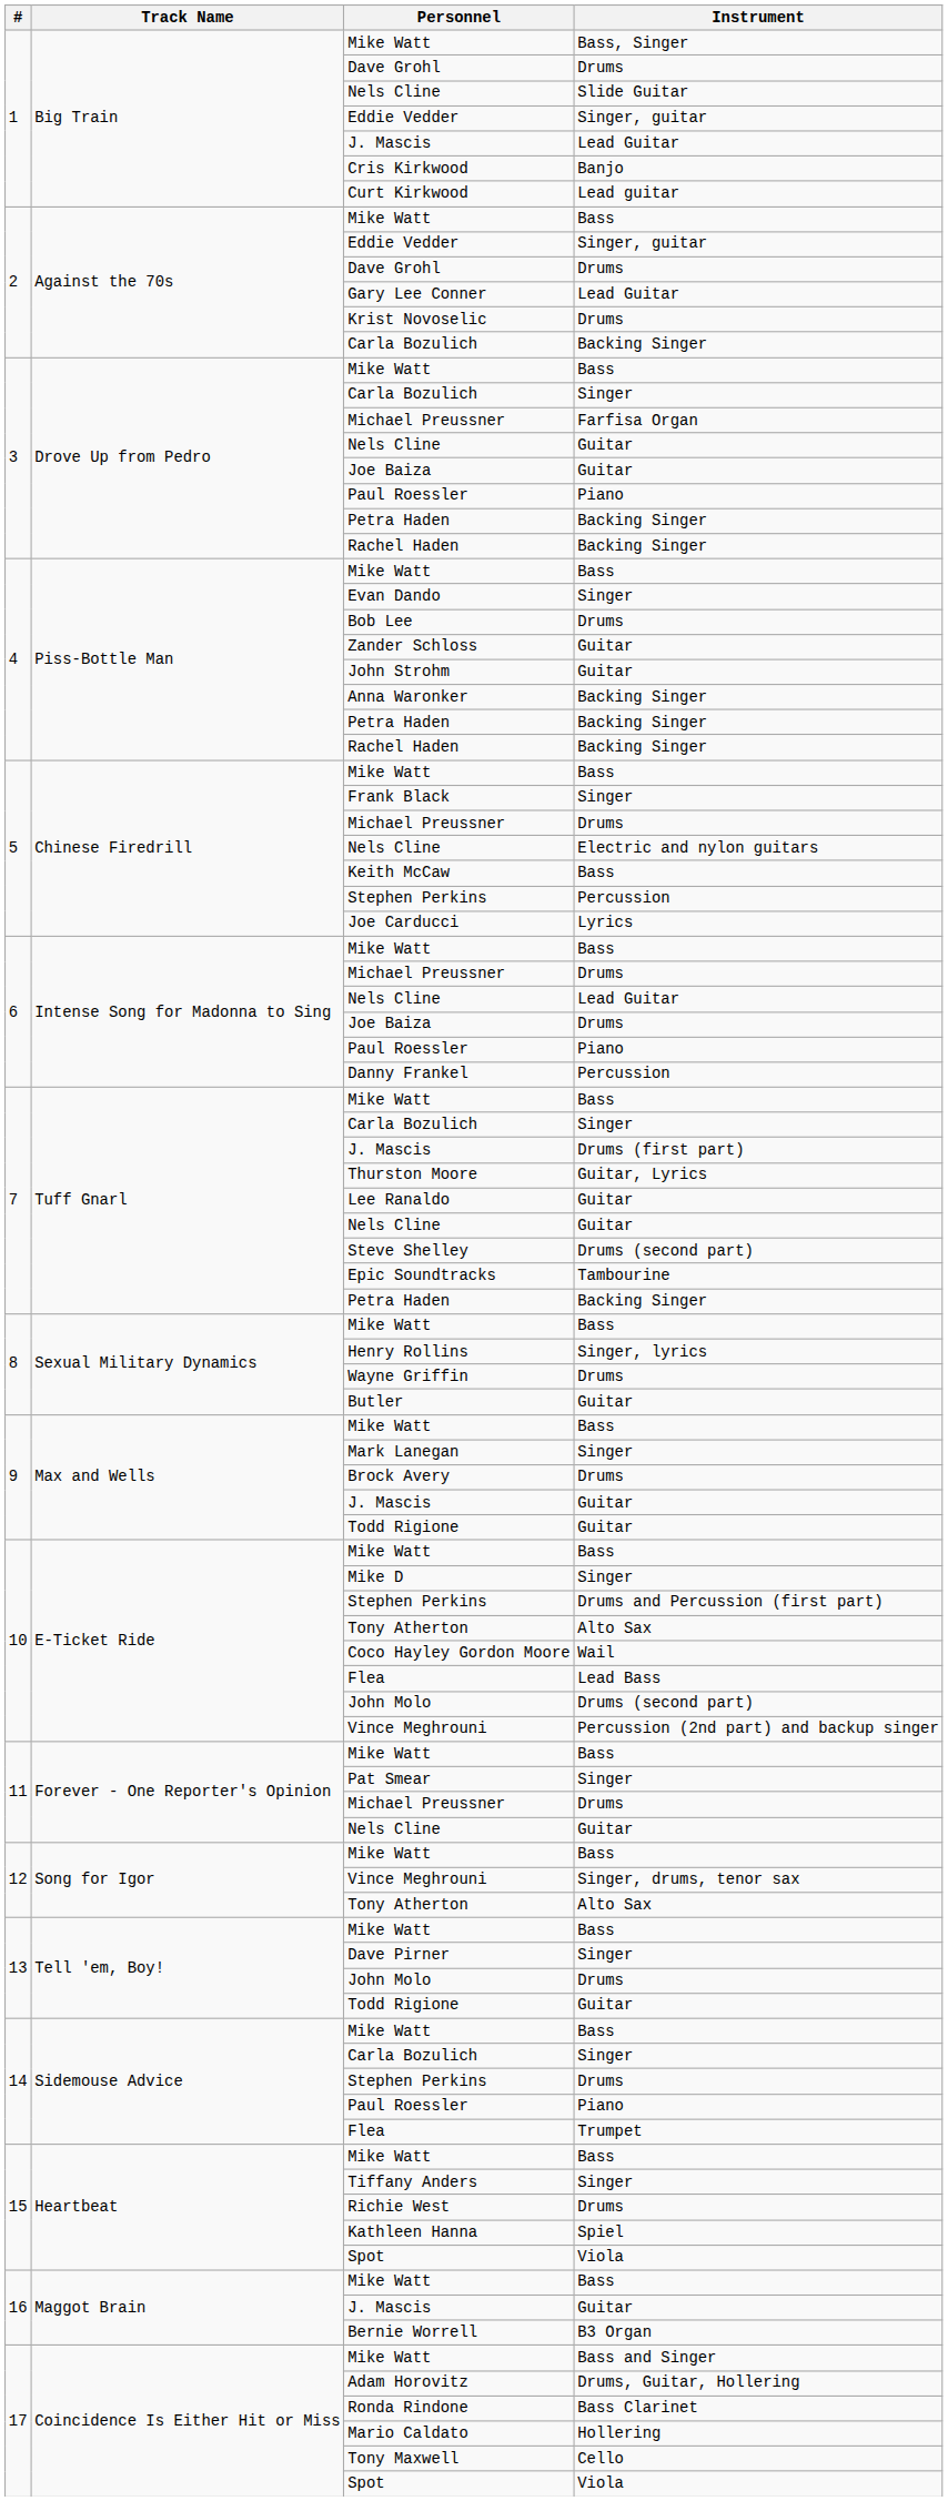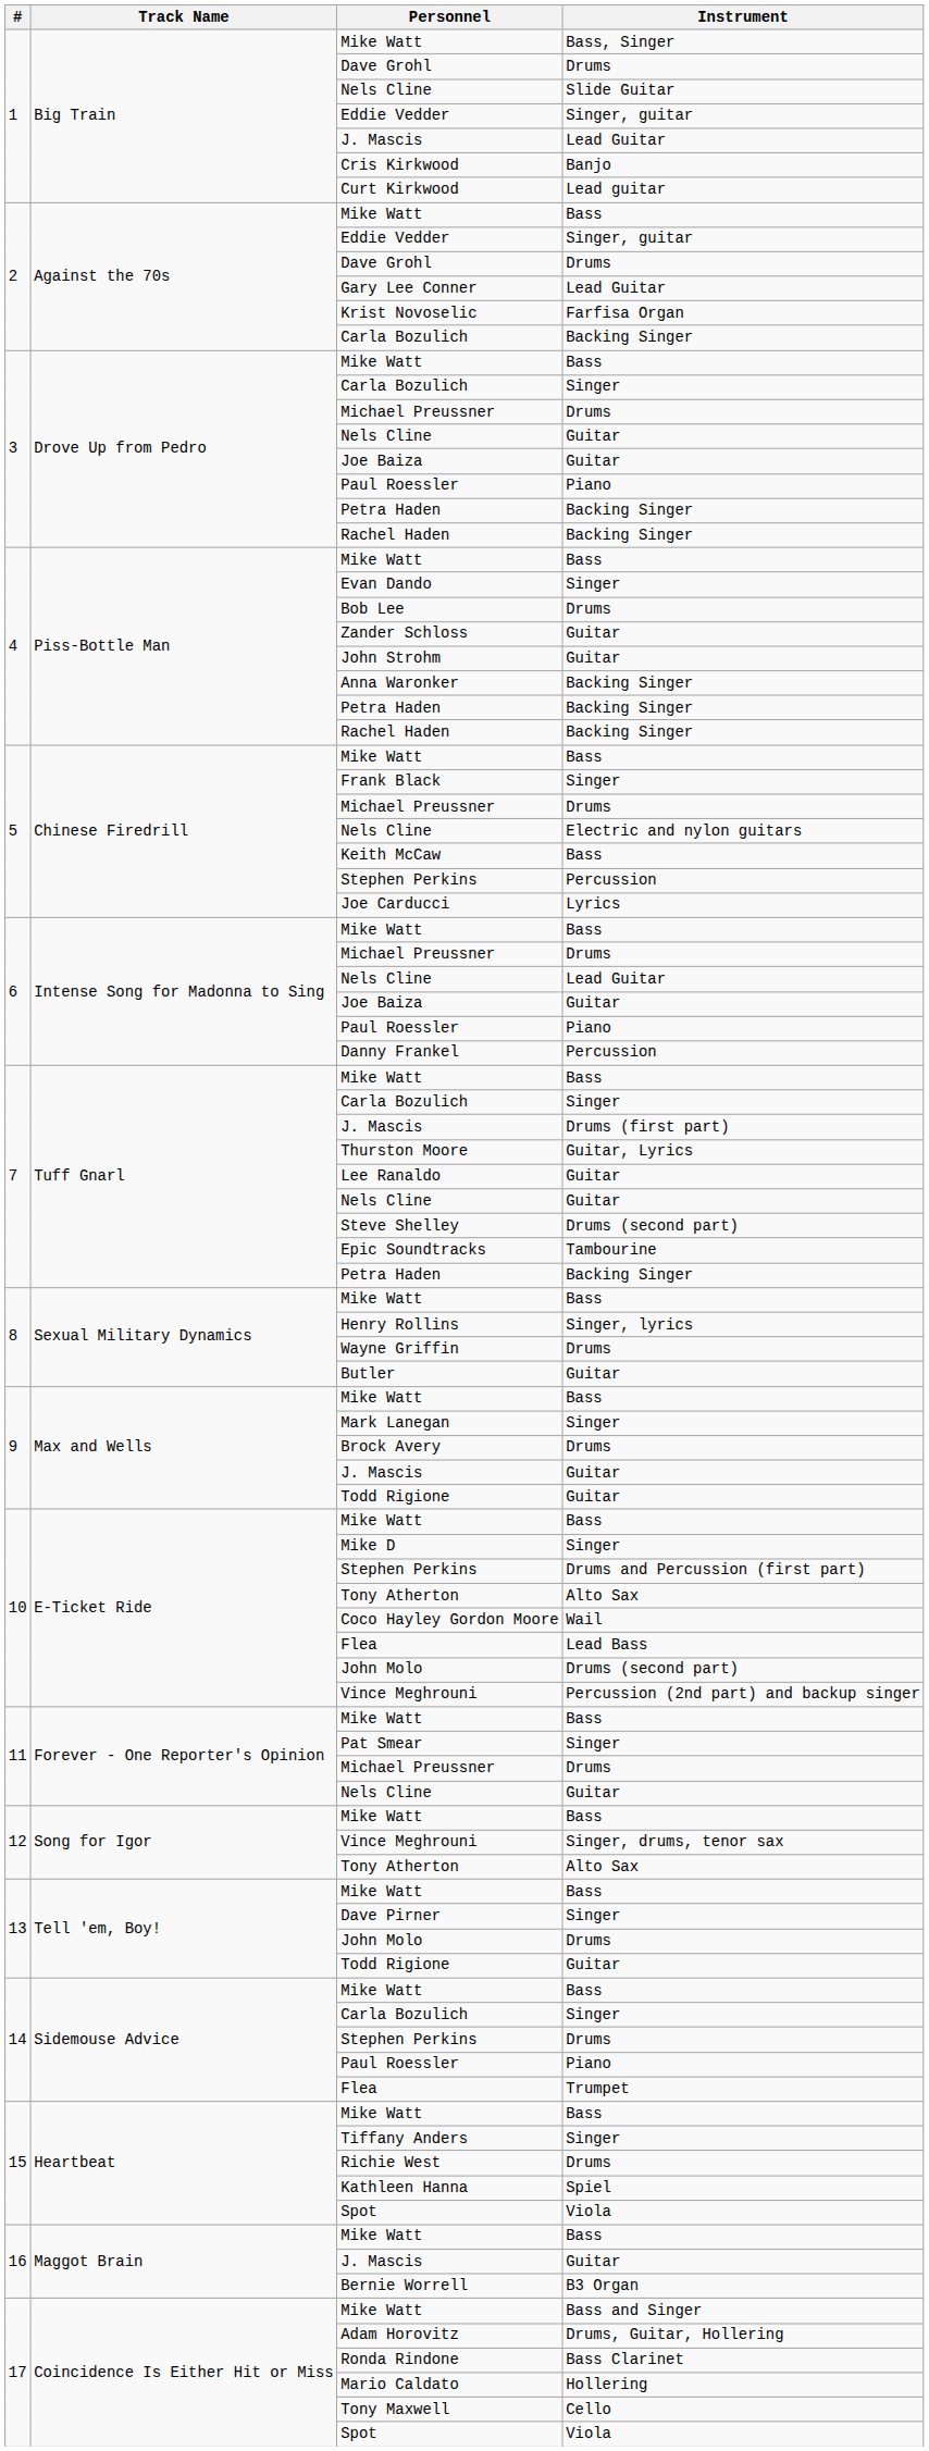 <table border="1" class="wikitable sortable">
 <tr>
 <th>#</th>
 <th>Track Name</th>
 <th>Personnel</th>
 <th>Instrument</th>
 </tr>
 <tr>
 <td rowspan=7>1</td>
 <td rowspan=7>Big Train</td>
 <td>Mike Watt</td>
 <td>Bass, Singer</td>
 </tr>
 <tr>
 <td>Dave Grohl</td>
 <td>Drums</td>
 </tr>
 <tr>
 <td>Nels Cline</td>
 <td>Slide Guitar</td>
 </tr>
 <tr>
 <td>Eddie Vedder</td>
 <td>Singer, guitar</td>
 </tr>
 <tr>
 <td>J. Mascis</td>
 <td>Lead Guitar</td>
 </tr>
 <tr>
 <td>Cris Kirkwood</td>
 <td>Banjo</td>
 </tr>
 <tr>
 <td>Curt Kirkwood</td>
 <td>Lead guitar</td>
 </tr>
 <tr>
 <td rowspan=6>2</td>
 <td rowspan=6>Against the 70s</td>
 <td>Mike Watt</td>
 <td>Bass</td>
 </tr>
 <tr>
 <td>Eddie Vedder</td>
 <td>Singer, guitar</td>
 </tr>
 <tr>
 <td>Dave Grohl</td>
 <td>Drums</td>
 </tr>
 <tr>
 <td>Gary Lee Conner</td>
 <td>Lead Guitar</td>
 </tr>
 <tr>
 <td>Krist Novoselic</td>
-<td>Drums</td>
+<td>Farfisa Organ</td>
 </tr>
 <tr>
 <td>Carla Bozulich</td>
 <td>Backing Singer</td>
 </tr>
 <tr>
 <td rowspan=8>3</td>
 <td rowspan=8>Drove Up from Pedro</td>
 <td>Mike Watt</td>
 <td>Bass</td>
 </tr>
 <tr>
 <td>Carla Bozulich</td>
 <td>Singer</td>
 </tr>
 <tr>
 <td>Michael Preussner</td>
-<td>Farfisa Organ</td>
+<td>Drums</td>
 </tr>
 <tr>
 <td>Nels Cline</td>
 <td>Guitar</td>
 </tr>
 <tr>
 <td>Joe Baiza</td>
 <td>Guitar</td>
 </tr>
 <tr>
 <td>Paul Roessler</td>
 <td>Piano</td>
 </tr>
 <tr>
 <td>Petra Haden</td>
 <td>Backing Singer</td>
 </tr>
 <tr>
 <td>Rachel Haden</td>
 <td>Backing Singer</td>
 </tr>
 <tr>
 <td rowspan=8>4</td>
 <td rowspan=8>Piss-Bottle Man</td>
 <td>Mike Watt</td>
 <td>Bass</td>
 </tr>
 <tr>
 <td>Evan Dando</td>
 <td>Singer</td>
 </tr>
 <tr>
 <td>Bob Lee</td>
 <td>Drums</td>
 </tr>
 <tr>
 <td>Zander Schloss</td>
 <td>Guitar</td>
 </tr>
 <tr>
 <td>John Strohm</td>
 <td>Guitar</td>
 </tr>
 <tr>
 <td>Anna Waronker</td>
 <td>Backing Singer</td>
 </tr>
 <tr>
 <td>Petra Haden</td>
 <td>Backing Singer</td>
 </tr>
 <tr>
 <td>Rachel Haden</td>
 <td>Backing Singer</td>
 </tr>
 <tr>
 <td rowspan=7>5</td>
 <td rowspan=7>Chinese Firedrill</td>
 <td>Mike Watt</td>
 <td>Bass</td>
 </tr>
 <tr>
 <td>Frank Black</td>
 <td>Singer</td>
 </tr>
 <tr>
 <td>Michael Preussner</td>
 <td>Drums</td>
 </tr>
 <tr>
 <td>Nels Cline</td>
 <td>Electric and nylon guitars</td>
 </tr>
 <tr>
 <td>Keith McCaw</td>
 <td>Bass</td>
 </tr>
 <tr>
 <td>Stephen Perkins</td>
 <td>Percussion</td>
 </tr>
 <tr>
 <td>Joe Carducci</td>
 <td>Lyrics</td>
 </tr>
 <tr>
 <td rowspan=6>6</td>
 <td rowspan=6>Intense Song for Madonna to Sing</td>
 <td>Mike Watt</td>
 <td>Bass</td>
 </tr>
 <tr>
 <td>Michael Preussner</td>
 <td>Drums</td>
 </tr>
 <tr>
 <td>Nels Cline</td>
 <td>Lead Guitar</td>
 </tr>
 <tr>
 <td>Joe Baiza</td>
-<td>Drums</td>
+<td>Guitar</td>
 </tr>
 <tr>
 <td>Paul Roessler</td>
 <td>Piano</td>
 </tr>
 <tr>
 <td>Danny Frankel</td>
 <td>Percussion</td>
 </tr>
 <tr>
 <td rowspan=9>7</td>
 <td rowspan=9>Tuff Gnarl</td>
 <td>Mike Watt</td>
 <td>Bass</td>
 </tr>
 <tr>
 <td>Carla Bozulich</td>
 <td>Singer</td>
 </tr>
 <tr>
 <td>J. Mascis</td>
 <td>Drums (first part)</td>
 </tr>
 <tr>
 <td>Thurston Moore</td>
 <td>Guitar, Lyrics</td>
 </tr>
 <tr>
 <td>Lee Ranaldo</td>
 <td>Guitar</td>
 </tr>
 <tr>
 <td>Nels Cline</td>
 <td>Guitar</td>
 </tr>
 <tr>
 <td>Steve Shelley</td>
 <td>Drums (second part)</td>
 </tr>
 <tr>
 <td>Epic Soundtracks</td>
 <td>Tambourine</td>
 </tr>
 <tr>
 <td>Petra Haden</td>
 <td>Backing Singer</td>
 </tr>
 <tr>
 <td rowspan=4>8</td>
 <td rowspan=4>Sexual Military Dynamics</td>
 <td>Mike Watt</td>
 <td>Bass</td>
 </tr>
 <tr>
 <td>Henry Rollins</td>
 <td>Singer, lyrics</td>
 </tr>
 <tr>
 <td>Wayne Griffin</td>
 <td>Drums</td>
 </tr>
 <tr>
 <td>Butler</td>
 <td>Guitar</td>
 </tr>
 <tr>
 <td rowspan=5>9</td>
 <td rowspan=5>Max and Wells</td>
 <td>Mike Watt</td>
 <td>Bass</td>
 </tr>
 <tr>
 <td>Mark Lanegan</td>
 <td>Singer</td>
 </tr>
 <tr>
 <td>Brock Avery</td>
 <td>Drums</td>
 </tr>
 <tr>
 <td>J. Mascis</td>
 <td>Guitar</td>
 </tr>
 <tr>
 <td>Todd Rigione</td>
 <td>Guitar</td>
 </tr>
 <tr>
 <td rowspan=8>10</td>
 <td rowspan=8>E-Ticket Ride</td>
 <td>Mike Watt</td>
 <td>Bass</td>
 </tr>
 <tr>
 <td>Mike D</td>
 <td>Singer</td>
 </tr>
 <tr>
 <td>Stephen Perkins</td>
 <td>Drums and Percussion (first part)</td>
 </tr>
 <tr>
 <td>Tony Atherton</td>
 <td>Alto Sax</td>
 </tr>
 <tr>
 <td>Coco Hayley Gordon Moore</td>
 <td>Wail</td>
 </tr>
 <tr>
 <td>Flea</td>
 <td>Lead Bass</td>
 </tr>
 <tr>
 <td>John Molo</td>
 <td>Drums (second part)</td>
 </tr>
 <tr>
 <td>Vince Meghrouni</td>
 <td>Percussion (2nd part) and backup singer</td>
 </tr>
 <tr>
 <td rowspan=4>11</td>
 <td rowspan=4>Forever - One Reporter's Opinion</td>
 <td>Mike Watt</td>
 <td>Bass</td>
 </tr>
 <tr>
 <td>Pat Smear</td>
 <td>Singer</td>
 </tr>
 <tr>
 <td>Michael Preussner</td>
 <td>Drums</td>
 </tr>
 <tr>
 <td>Nels Cline</td>
 <td>Guitar</td>
 </tr>
 <tr>
 <td rowspan=3>12</td>
 <td rowspan=3>Song for Igor</td>
 <td>Mike Watt</td>
 <td>Bass</td>
 </tr>
 <tr>
 <td>Vince Meghrouni</td>
 <td>Singer, drums, tenor sax</td>
 </tr>
 <tr>
 <td>Tony Atherton</td>
 <td>Alto Sax</td>
 </tr>
 <tr>
 <td rowspan=4>13</td>
 <td rowspan=4>Tell 'em, Boy!</td>
 <td>Mike Watt</td>
 <td>Bass</td>
 </tr>
 <tr>
 <td>Dave Pirner</td>
 <td>Singer</td>
 </tr>
 <tr>
 <td>John Molo</td>
 <td>Drums</td>
 </tr>
 <tr>
 <td>Todd Rigione</td>
 <td>Guitar</td>
 </tr>
 <tr>
 <td rowspan=5>14</td>
 <td rowspan=5>Sidemouse Advice</td>
 <td>Mike Watt</td>
 <td>Bass</td>
 </tr>
 <tr>
 <td>Carla Bozulich</td>
 <td>Singer</td>
 </tr>
 <tr>
 <td>Stephen Perkins</td>
 <td>Drums</td>
 </tr>
 <tr>
 <td>Paul Roessler</td>
 <td>Piano</td>
 </tr>
 <tr>
 <td>Flea</td>
 <td>Trumpet</td>
 </tr>
 <tr>
 <td rowspan=5>15</td>
 <td rowspan=5>Heartbeat</td>
 <td>Mike Watt</td>
 <td>Bass</td>
 </tr>
 <tr>
 <td>Tiffany Anders</td>
 <td>Singer</td>
 </tr>
 <tr>
 <td>Richie West</td>
 <td>Drums</td>
 </tr>
 <tr>
 <td>Kathleen Hanna</td>
 <td>Spiel</td>
 </tr>
 <tr>
 <td>Spot</td>
 <td>Viola</td>
 </tr>
 <tr>
 <td rowspan=3>16</td>
 <td rowspan=3>Maggot Brain</td>
 <td>Mike Watt</td>
 <td>Bass</td>
 </tr>
 <tr>
 <td>J. Mascis</td>
 <td>Guitar</td>
 </tr>
 <tr>
 <td>Bernie Worrell</td>
 <td>B3 Organ</td>
 </tr>
 <tr>
 <td rowspan=6>17</td>
 <td rowspan=6>Coincidence Is Either Hit or Miss</td>
 <td>Mike Watt</td>
 <td>Bass and Singer</td>
 </tr>
 <tr>
 <td>Adam Horovitz</td>
 <td>Drums, Guitar, Hollering</td>
 </tr>
 <tr>
 <td>Ronda Rindone</td>
 <td>Bass Clarinet</td>
 </tr>
 <tr>
 <td>Mario Caldato</td>
 <td>Hollering</td>
 </tr>
 <tr>
 <td>Tony Maxwell</td>
 <td>Cello</td>
 </tr>
 <tr>
 <td>Spot</td>
 <td>Viola</td>
 </tr>
 </table>
